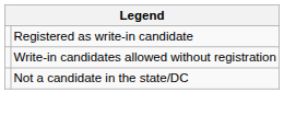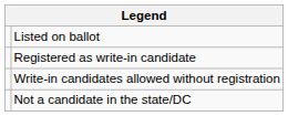 <table class="wikitable collapsible" style="font-size:90%; line-height:1.2">
 <tr>
 <th colspan=2>Legend</th>
+</tr>
+<tr>
+<td></td>
+<td>Listed on ballot</td>
 </tr>
 <tr>
 <td></td>
 <td>Registered as write-in candidate</td>
 </tr>
 <tr>
 <td></td>
 <td>Write-in candidates allowed without registration</td>
 </tr>
 <tr>
 <td></td>
 <td>Not a candidate in the state/DC</td>
 </tr>
 </table>
